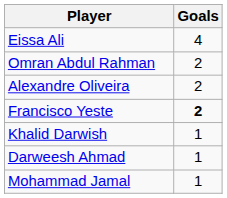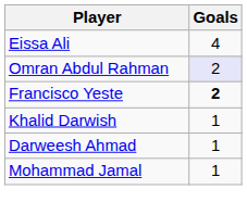 <table class="wikitable" style="text-align: center;">
 <tr>
 <th width="175">Player</th>
 <th width="20">Goals</th>
 </tr>
 <tr>
 <td align=left> <a href='#'>Eissa Ali</a></td>
 <td>4</td>
 </tr>
 <tr>
 <td align=left> <a href='#'>Omran Abdul Rahman</a></td>
-<td>2</td>
-</tr>
-<tr>
-<td align=left> <a href='#'>Alexandre Oliveira</a></td>
-<td>2</td>
+<td style="background: lavender;">2</td>
 </tr>
 <tr>
 <td align=left> <a href='#'>Francisco Yeste</a></td>
 <td><strong>2</strong></td>
 </tr>
 <tr>
 <td align=left> <a href='#'>Khalid Darwish</a></td>
 <td>1</td>
 </tr>
 <tr>
 <td align=left> <a href='#'>Darweesh Ahmad</a></td>
 <td>1</td>
 </tr>
 <tr>
 <td align=left> <a href='#'>Mohammad Jamal</a></td>
 <td>1</td>
 </tr>
 </table>
